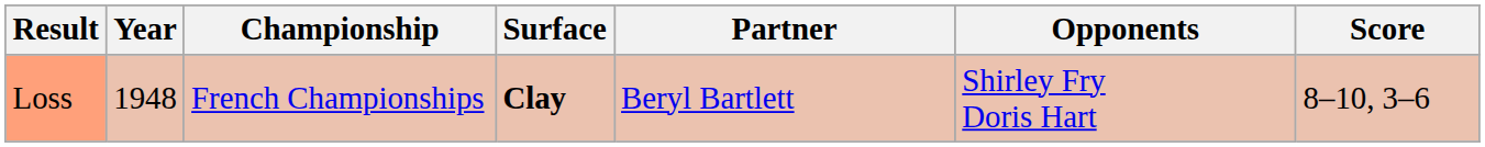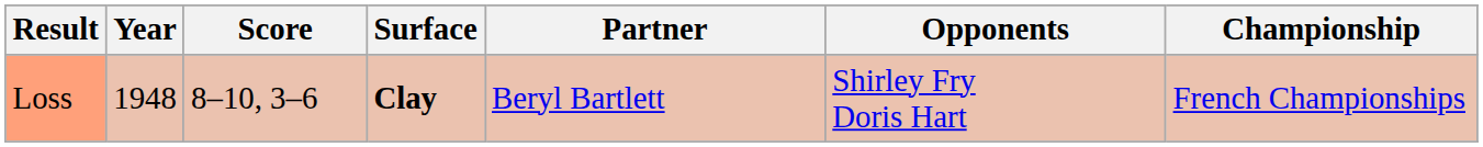 <table class="sortable wikitable">
 <tr>
 <th>Result</th>
 <th>Year</th>
-<th style="width:150px">Championship</th>
+<th style="width:85px" class="unsortable">Score</th>
 <th style="width:50px">Surface</th>
 <th style="width:165px">Partner</th>
 <th style="width:165px">Opponents</th>
-<th style="width:85px" class="unsortable">Score</th>
+<th style="width:150px">Championship</th>
 </tr>
 <tr style="background:#ebc2af;">
 <td style="background:#ffa07a;">Loss</td>
 <td>1948</td>
-<td><a href='#'>French Championships</a></td>
+<td>8–10, 3–6</td>
 <td><strong>Clay</strong></td>
 <td> <a href='#'>Beryl Bartlett</a></td>
 <td> <a href='#'>Shirley Fry</a> <br>  <a href='#'>Doris Hart</a></td>
-<td>8–10, 3–6</td>
+<td><a href='#'>French Championships</a></td>
 </tr>
 </table>
